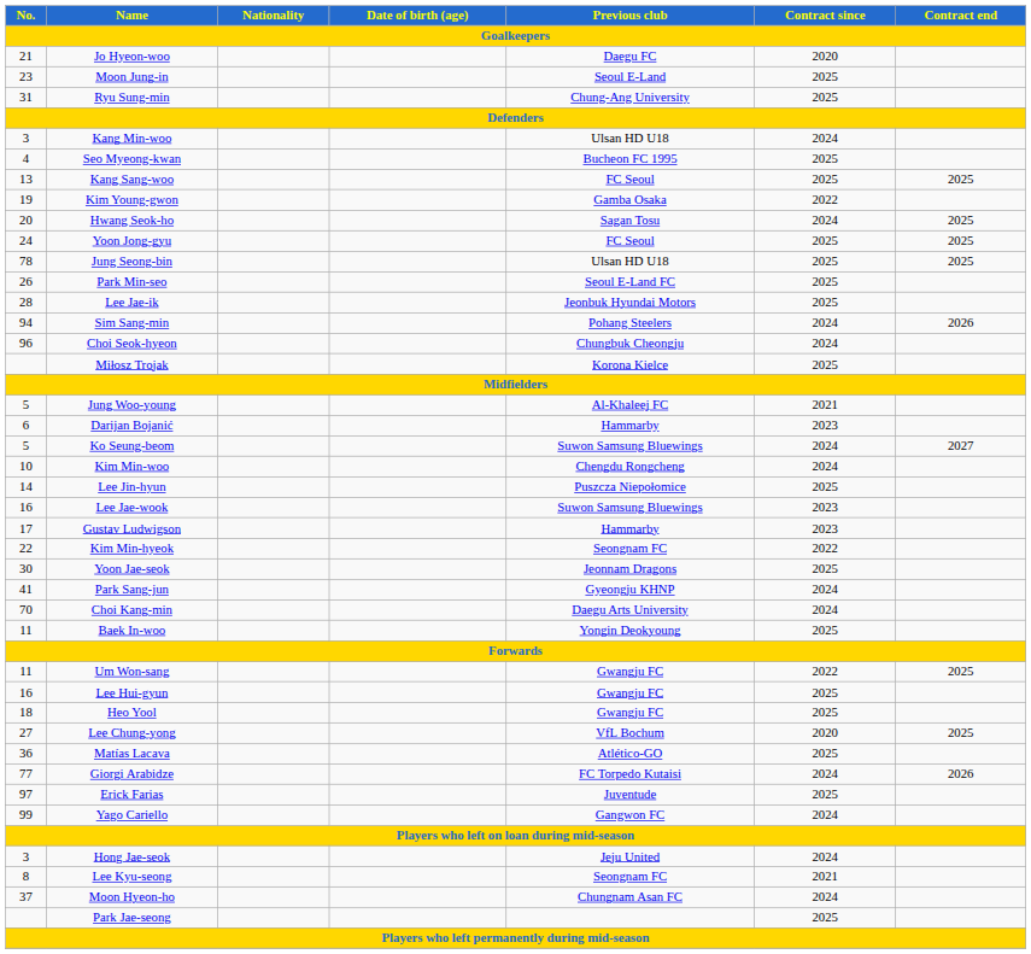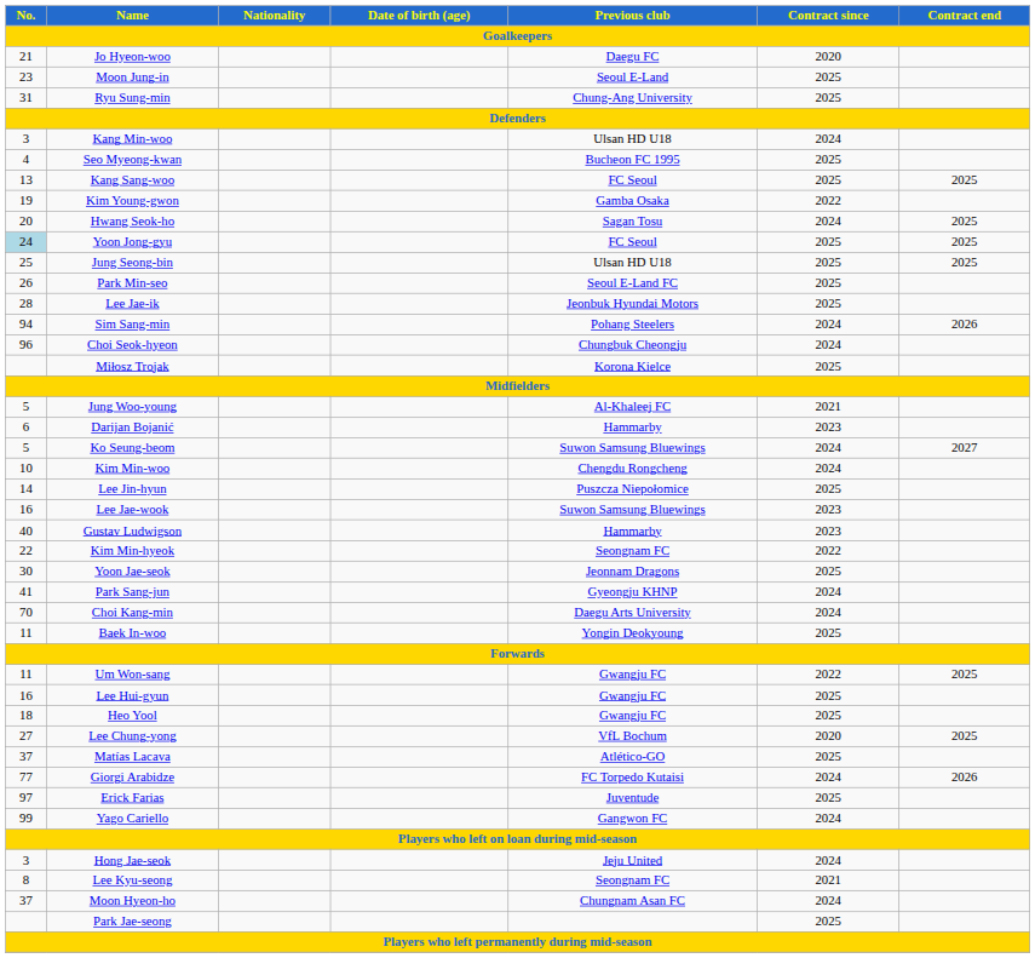 <table class="wikitable" style="text-align:center; font-size:100%; width:100%;">
 <tr>
 <th style="background:#246BCE; color:yellow; text-align:center;">No.</th>
 <th style="background:#246BCE; color:yellow; text-align:center;">Name</th>
 <th style="background:#246BCE; color:yellow; text-align:center;">Nationality</th>
 <th style="background:#246BCE; color:yellow; text-align:center;">Date of birth (age)</th>
 <th style="background:#246BCE; color:yellow; text-align:center;">Previous club</th>
 <th style="background:#246BCE; color:yellow; text-align:center;">Contract since</th>
 <th style="background:#246BCE; color:yellow; text-align:center;">Contract end</th>
 </tr>
 <tr>
 <th colspan="8" style="background:gold; color:#246BCE; text-align:center;">Goalkeepers</th>
 </tr>
 <tr>
 <td>21</td>
 <td><a href='#'>Jo Hyeon-woo</a></td>
 <td></td>
 <td></td>
 <td> <a href='#'>Daegu FC</a></td>
 <td>2020</td>
 <td></td>
 </tr>
 <tr>
 <td>23</td>
 <td><a href='#'>Moon Jung-in</a></td>
 <td></td>
 <td></td>
 <td> <a href='#'>Seoul E-Land</a></td>
 <td>2025</td>
 <td></td>
 </tr>
 <tr>
 <td>31</td>
 <td><a href='#'>Ryu Sung-min</a></td>
 <td></td>
 <td></td>
 <td> <a href='#'>Chung-Ang University</a></td>
 <td>2025</td>
 <td></td>
 </tr>
 <tr>
 <th colspan="8" style="background:gold; color:#246BCE; text-align:center;">Defenders</th>
 </tr>
 <tr>
 <td>3</td>
 <td><a href='#'>Kang Min-woo</a></td>
 <td></td>
 <td></td>
 <td> Ulsan HD U18</td>
 <td>2024</td>
 <td></td>
 </tr>
 <tr>
 <td>4</td>
 <td><a href='#'>Seo Myeong-kwan</a></td>
 <td></td>
 <td></td>
 <td> <a href='#'>Bucheon FC 1995</a></td>
 <td>2025</td>
 <td></td>
 </tr>
 <tr>
 <td>13</td>
 <td><a href='#'>Kang Sang-woo</a></td>
 <td></td>
 <td></td>
 <td> <a href='#'>FC Seoul</a></td>
 <td>2025</td>
 <td>2025</td>
 </tr>
 <tr>
 <td>19</td>
 <td><a href='#'>Kim Young-gwon</a></td>
 <td></td>
 <td></td>
 <td> <a href='#'>Gamba Osaka</a></td>
 <td>2022</td>
 <td></td>
 </tr>
 <tr>
 <td>20</td>
 <td><a href='#'>Hwang Seok-ho</a></td>
 <td></td>
 <td></td>
 <td> <a href='#'>Sagan Tosu</a></td>
 <td>2024</td>
 <td>2025</td>
 </tr>
 <tr>
-<td>24</td>
+<td style="background: lightblue;">24</td>
 <td><a href='#'>Yoon Jong-gyu</a></td>
 <td></td>
 <td></td>
 <td> <a href='#'>FC Seoul</a></td>
 <td>2025</td>
 <td>2025</td>
 </tr>
 <tr>
-<td>78</td>
+<td>25</td>
 <td><a href='#'>Jung Seong-bin</a></td>
 <td></td>
 <td></td>
 <td> Ulsan HD U18</td>
 <td>2025</td>
 <td>2025</td>
 </tr>
 <tr>
 <td>26</td>
 <td><a href='#'>Park Min-seo</a></td>
 <td></td>
 <td></td>
 <td> <a href='#'>Seoul E-Land FC</a></td>
 <td>2025</td>
 <td></td>
 </tr>
 <tr>
 <td>28</td>
 <td><a href='#'>Lee Jae-ik</a></td>
 <td></td>
 <td></td>
 <td> <a href='#'>Jeonbuk Hyundai Motors</a></td>
 <td>2025</td>
 <td></td>
 </tr>
 <tr>
 <td>94</td>
 <td><a href='#'>Sim Sang-min</a></td>
 <td></td>
 <td></td>
 <td> <a href='#'>Pohang Steelers</a></td>
 <td>2024</td>
 <td>2026</td>
 </tr>
 <tr>
 <td>96</td>
 <td><a href='#'>Choi Seok-hyeon</a></td>
 <td></td>
 <td></td>
 <td> <a href='#'>Chungbuk Cheongju</a></td>
 <td>2024</td>
 <td></td>
 </tr>
 <tr>
 <td></td>
 <td><a href='#'>Miłosz Trojak</a></td>
 <td></td>
 <td></td>
 <td> <a href='#'>Korona Kielce</a></td>
 <td>2025</td>
 <td></td>
 </tr>
 <tr>
 <th colspan="8" style="background:gold; color:#246BCE; text-align:center;">Midfielders</th>
 </tr>
 <tr>
 <td>5</td>
 <td><a href='#'>Jung Woo-young</a></td>
 <td></td>
 <td></td>
 <td> <a href='#'>Al-Khaleej FC</a></td>
 <td>2021</td>
 <td></td>
 </tr>
 <tr>
 <td>6</td>
 <td><a href='#'>Darijan Bojanić</a></td>
 <td></td>
 <td></td>
 <td> <a href='#'>Hammarby</a></td>
 <td>2023</td>
 <td></td>
 </tr>
 <tr>
 <td>5</td>
 <td><a href='#'>Ko Seung-beom</a></td>
 <td></td>
 <td></td>
 <td> <a href='#'>Suwon Samsung Bluewings</a></td>
 <td>2024</td>
 <td>2027</td>
 </tr>
 <tr>
 <td>10</td>
 <td><a href='#'>Kim Min-woo</a></td>
 <td></td>
 <td></td>
 <td> <a href='#'>Chengdu Rongcheng</a></td>
 <td>2024</td>
 <td></td>
 </tr>
 <tr>
 <td>14</td>
 <td><a href='#'>Lee Jin-hyun</a></td>
 <td></td>
 <td></td>
 <td> <a href='#'>Puszcza Niepołomice</a></td>
 <td>2025</td>
 <td></td>
 </tr>
 <tr>
 <td>16</td>
 <td><a href='#'>Lee Jae-wook</a></td>
 <td></td>
 <td></td>
 <td> <a href='#'>Suwon Samsung Bluewings</a></td>
 <td>2023</td>
 <td></td>
 </tr>
 <tr>
-<td>17</td>
+<td>40</td>
 <td><a href='#'>Gustav Ludwigson</a></td>
 <td></td>
 <td></td>
 <td> <a href='#'>Hammarby</a></td>
 <td>2023</td>
 <td></td>
 </tr>
 <tr>
 <td>22</td>
 <td><a href='#'>Kim Min-hyeok</a></td>
 <td></td>
 <td></td>
 <td> <a href='#'>Seongnam FC</a></td>
 <td>2022</td>
 <td></td>
 </tr>
 <tr>
 <td>30</td>
 <td><a href='#'>Yoon Jae-seok</a></td>
 <td></td>
 <td></td>
 <td> <a href='#'>Jeonnam Dragons</a></td>
 <td>2025</td>
 <td></td>
 </tr>
 <tr>
 <td>41</td>
 <td><a href='#'>Park Sang-jun</a></td>
 <td></td>
 <td></td>
 <td> <a href='#'>Gyeongju KHNP</a></td>
 <td>2024</td>
 <td></td>
 </tr>
 <tr>
 <td>70</td>
 <td><a href='#'>Choi Kang-min</a></td>
 <td></td>
 <td></td>
 <td> <a href='#'>Daegu Arts University</a></td>
 <td>2024</td>
 <td></td>
 </tr>
 <tr>
 <td>11</td>
 <td><a href='#'>Baek In-woo</a></td>
 <td></td>
 <td></td>
 <td> <a href='#'>Yongin Deokyoung</a></td>
 <td>2025</td>
 <td></td>
 </tr>
 <tr>
 <th colspan="8" style="background:gold; color:#246BCE; text-align:center;">Forwards</th>
 </tr>
 <tr>
 <td>11</td>
 <td><a href='#'>Um Won-sang</a></td>
 <td></td>
 <td></td>
 <td> <a href='#'>Gwangju FC</a></td>
 <td>2022</td>
 <td>2025</td>
 </tr>
 <tr>
 <td>16</td>
 <td><a href='#'>Lee Hui-gyun</a></td>
 <td></td>
 <td></td>
 <td> <a href='#'>Gwangju FC</a></td>
 <td>2025</td>
 <td></td>
 </tr>
 <tr>
 <td>18</td>
 <td><a href='#'>Heo Yool</a></td>
 <td></td>
 <td></td>
 <td> <a href='#'>Gwangju FC</a></td>
 <td>2025</td>
 <td></td>
 </tr>
 <tr>
 <td>27</td>
 <td><a href='#'>Lee Chung-yong</a></td>
 <td></td>
 <td></td>
 <td> <a href='#'>VfL Bochum</a></td>
 <td>2020</td>
 <td>2025</td>
 </tr>
 <tr>
-<td>36</td>
+<td>37</td>
 <td><a href='#'>Matías Lacava</a></td>
 <td></td>
 <td></td>
 <td> <a href='#'>Atlético-GO</a></td>
 <td>2025</td>
 <td></td>
 </tr>
 <tr>
 <td>77</td>
 <td><a href='#'>Giorgi Arabidze</a></td>
 <td></td>
 <td></td>
 <td> <a href='#'>FC Torpedo Kutaisi</a></td>
 <td>2024</td>
 <td>2026</td>
 </tr>
 <tr>
 <td>97</td>
 <td><a href='#'>Erick Farias</a></td>
 <td></td>
 <td></td>
 <td> <a href='#'>Juventude</a></td>
 <td>2025</td>
 <td></td>
 </tr>
 <tr>
 <td>99</td>
 <td><a href='#'>Yago Cariello</a></td>
 <td></td>
 <td></td>
 <td> <a href='#'>Gangwon FC</a></td>
 <td>2024</td>
 <td></td>
 </tr>
 <tr>
 <th colspan="8" style="background:gold; color:#246BCE; text-align:center;">Players who left on loan during mid-season</th>
 </tr>
 <tr>
 <td>3</td>
 <td><a href='#'>Hong Jae-seok</a></td>
 <td></td>
 <td></td>
 <td> <a href='#'>Jeju United</a></td>
 <td>2024</td>
 <td></td>
 </tr>
 <tr>
 <td>8</td>
 <td><a href='#'>Lee Kyu-seong</a></td>
 <td></td>
 <td></td>
 <td> <a href='#'>Seongnam FC</a></td>
 <td>2021</td>
 <td></td>
 </tr>
 <tr>
 <td>37</td>
 <td><a href='#'>Moon Hyeon-ho</a></td>
 <td></td>
 <td></td>
 <td> <a href='#'>Chungnam Asan FC</a></td>
 <td>2024</td>
 <td></td>
 </tr>
 <tr>
 <td></td>
 <td><a href='#'>Park Jae-seong</a></td>
 <td></td>
 <td></td>
 <td></td>
 <td>2025</td>
 <td></td>
 </tr>
 <tr>
 <th colspan="8" style="background:gold; color:#246BCE; text-align:center;">Players who left permanently during mid-season</th>
 </tr>
 <tr>
 </tr>
 </table>
